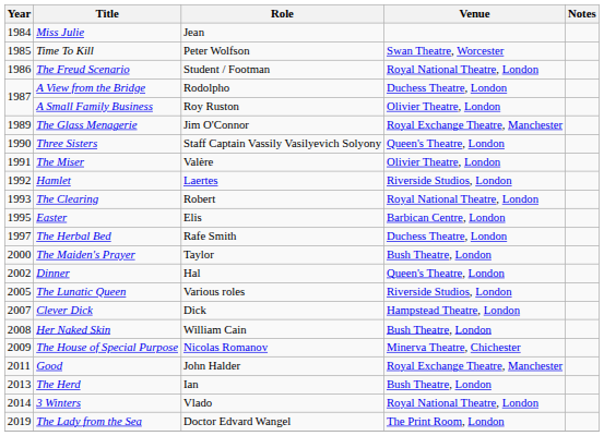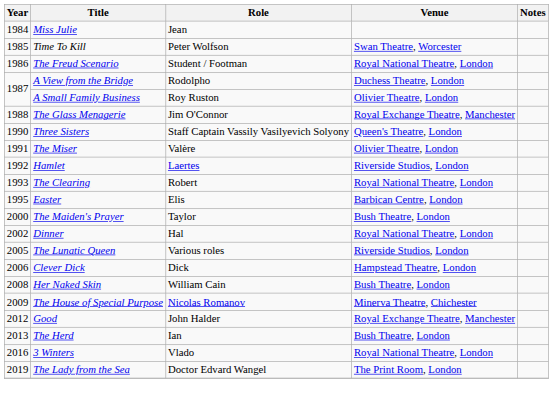 <table class="wikitable sortable">
 <tr>
 <th>Year</th>
 <th>Title</th>
 <th>Role</th>
 <th>Venue</th>
 <th>Notes</th>
 </tr>
 <tr>
 <td>1984</td>
 <td><em><a href='#'>Miss Julie</a></em></td>
 <td>Jean</td>
 <td></td>
 <td></td>
 </tr>
 <tr>
 <td>1985</td>
 <td><em>Time To Kill</em></td>
 <td>Peter Wolfson</td>
 <td><a href='#'>Swan Theatre</a>, <a href='#'>Worcester</a></td>
 <td></td>
 </tr>
 <tr>
 <td>1986</td>
 <td><em><a href='#'>The Freud Scenario</a></em></td>
 <td>Student / Footman</td>
 <td><a href='#'>Royal National Theatre</a>, <a href='#'>London</a></td>
 <td></td>
 </tr>
 <tr>
 <td rowspan="2">1987</td>
 <td><em><a href='#'>A View from the Bridge</a></em></td>
 <td>Rodolpho</td>
 <td><a href='#'>Duchess Theatre</a>, <a href='#'>London</a></td>
 <td></td>
 </tr>
 <tr>
 <td><em><a href='#'>A Small Family Business</a></em></td>
 <td>Roy Ruston</td>
 <td><a href='#'>Olivier Theatre</a>, <a href='#'>London</a></td>
 <td></td>
 </tr>
 <tr>
-<td>1989</td>
+<td>1988</td>
 <td><em><a href='#'>The Glass Menagerie</a></em></td>
 <td>Jim O'Connor</td>
 <td><a href='#'>Royal Exchange Theatre</a>, <a href='#'>Manchester</a></td>
 <td></td>
 </tr>
 <tr>
 <td>1990</td>
 <td><em><a href='#'>Three Sisters</a></em></td>
 <td>Staff Captain Vassily Vasilyevich Solyony</td>
 <td><a href='#'>Queen's Theatre</a>, <a href='#'>London</a></td>
 <td></td>
 </tr>
 <tr>
 <td>1991</td>
 <td><em><a href='#'>The Miser</a></em></td>
 <td>Valère</td>
 <td><a href='#'>Olivier Theatre</a>, <a href='#'>London</a></td>
 <td></td>
 </tr>
 <tr>
 <td>1992</td>
 <td><em><a href='#'>Hamlet</a></em></td>
 <td><a href='#'>Laertes</a></td>
 <td><a href='#'>Riverside Studios</a>, <a href='#'>London</a></td>
 <td></td>
 </tr>
 <tr>
 <td>1993</td>
 <td><em><a href='#'>The Clearing</a></em></td>
 <td>Robert</td>
 <td><a href='#'>Royal National Theatre</a>, <a href='#'>London</a></td>
 <td></td>
 </tr>
 <tr>
 <td>1995</td>
 <td><em><a href='#'>Easter</a></em></td>
 <td>Elis</td>
 <td><a href='#'>Barbican Centre</a>, <a href='#'>London</a></td>
 <td></td>
 </tr>
 <tr>
-<td>1997</td>
-<td><em><a href='#'>The Herbal Bed</a></em></td>
-<td>Rafe Smith</td>
-<td><a href='#'>Duchess Theatre</a>, <a href='#'>London</a></td>
-<td></td>
-</tr>
-<tr>
 <td>2000</td>
 <td><em><a href='#'>The Maiden's Prayer</a></em></td>
 <td>Taylor</td>
 <td><a href='#'>Bush Theatre</a>, <a href='#'>London</a></td>
 <td></td>
 </tr>
 <tr>
 <td>2002</td>
 <td><em><a href='#'>Dinner</a></em></td>
 <td>Hal</td>
-<td><a href='#'>Queen's Theatre</a>, <a href='#'>London</a></td>
+<td><a href='#'>Royal National Theatre</a>, <a href='#'>London</a></td>
 <td></td>
 </tr>
 <tr>
 <td>2005</td>
 <td><em><a href='#'>The Lunatic Queen</a></em></td>
 <td>Various roles</td>
 <td><a href='#'>Riverside Studios</a>, <a href='#'>London</a></td>
 <td></td>
 </tr>
 <tr>
-<td>2007</td>
+<td>2006</td>
 <td><em><a href='#'>Clever Dick</a></em></td>
 <td>Dick</td>
 <td><a href='#'>Hampstead Theatre</a>, <a href='#'>London</a></td>
 <td></td>
 </tr>
 <tr>
 <td>2008</td>
 <td><em><a href='#'>Her Naked Skin</a></em></td>
 <td>William Cain</td>
 <td><a href='#'>Bush Theatre</a>, <a href='#'>London</a></td>
 <td></td>
 </tr>
 <tr>
 <td>2009</td>
 <td><em><a href='#'>The House of Special Purpose</a></em></td>
 <td><a href='#'>Nicolas Romanov</a></td>
 <td><a href='#'>Minerva Theatre</a>, <a href='#'>Chichester</a></td>
 <td></td>
 </tr>
 <tr>
-<td>2011</td>
+<td>2012</td>
 <td><em><a href='#'>Good</a></em></td>
 <td>John Halder</td>
 <td><a href='#'>Royal Exchange Theatre</a>, <a href='#'>Manchester</a></td>
 <td></td>
 </tr>
 <tr>
 <td>2013</td>
 <td><em><a href='#'>The Herd</a></em></td>
 <td>Ian</td>
 <td><a href='#'>Bush Theatre</a>, <a href='#'>London</a></td>
 <td></td>
 </tr>
 <tr>
-<td>2014</td>
+<td>2016</td>
 <td><em><a href='#'>3 Winters</a></em></td>
 <td>Vlado</td>
 <td><a href='#'>Royal National Theatre</a>, <a href='#'>London</a></td>
 <td></td>
 </tr>
 <tr>
 <td>2019</td>
 <td><em><a href='#'>The Lady from the Sea</a></em></td>
 <td>Doctor Edvard Wangel</td>
 <td><a href='#'>The Print Room</a>, <a href='#'>London</a></td>
 <td></td>
 </tr>
 <tr>
 </tr>
 </table>
